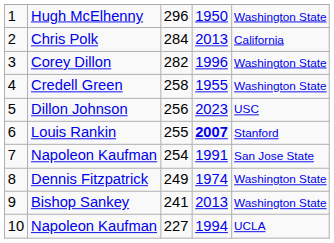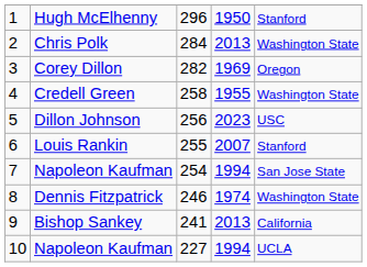 <table class="wikitable">
 <tr>
 </tr>
 <tr>
 <td>1</td>
 <td><a href='#'>Hugh McElhenny</a></td>
 <td>296</td>
 <td><a href='#'>1950</a></td>
-<td style="font-size:80%;"><a href='#'>Washington State</a></td>
+<td style="font-size:80%;"><a href='#'>Stanford</a></td>
 </tr>
 <tr>
 <td>2</td>
 <td><a href='#'>Chris Polk</a></td>
 <td>284</td>
 <td><a href='#'>2013</a></td>
-<td style="font-size:80%;"><a href='#'>California</a></td>
+<td style="font-size:80%;"><a href='#'>Washington State</a></td>
 </tr>
 <tr>
 <td>3</td>
 <td><a href='#'>Corey Dillon</a></td>
 <td>282</td>
-<td><a href='#'>1996</a></td>
-<td style="font-size:80%;"><a href='#'>Washington State</a></td>
+<td><a href='#'>1969</a></td>
+<td style="font-size:80%;"><a href='#'>Oregon</a></td>
 </tr>
 <tr>
 <td>4</td>
 <td><a href='#'>Credell Green</a></td>
 <td>258</td>
 <td><a href='#'>1955</a></td>
 <td style="font-size:80%;"><a href='#'>Washington State</a></td>
 </tr>
 <tr>
 <td>5</td>
 <td><a href='#'>Dillon Johnson</a></td>
 <td>256</td>
 <td><a href='#'>2023</a></td>
 <td style="font-size:80%;"><a href='#'>USC</a></td>
 </tr>
 <tr>
 <td>6</td>
 <td><a href='#'>Louis Rankin</a></td>
 <td>255</td>
-<td><strong><a href='#'>2007</a></strong></td>
+<td><a href='#'>2007</a></td>
 <td style="font-size:80%;"><a href='#'>Stanford</a></td>
 </tr>
 <tr>
 <td>7</td>
 <td><a href='#'>Napoleon Kaufman</a></td>
 <td>254</td>
-<td><a href='#'>1991</a></td>
+<td><a href='#'>1994</a></td>
 <td style="font-size:80%;"><a href='#'>San Jose State</a></td>
 </tr>
 <tr>
 <td>8</td>
 <td><a href='#'>Dennis Fitzpatrick</a></td>
-<td>249</td>
+<td>246</td>
 <td><a href='#'>1974</a></td>
 <td style="font-size:80%;"><a href='#'>Washington State</a></td>
 </tr>
 <tr>
 <td>9</td>
 <td><a href='#'>Bishop Sankey</a></td>
 <td>241</td>
 <td><a href='#'>2013</a></td>
-<td style="font-size:80%;"><a href='#'>Washington State</a></td>
+<td style="font-size:80%;"><a href='#'>California</a></td>
 </tr>
 <tr>
 <td>10</td>
 <td><a href='#'>Napoleon Kaufman</a></td>
 <td>227</td>
 <td><a href='#'>1994</a></td>
 <td style="font-size:80%;"><a href='#'>UCLA</a></td>
 </tr>
 </table>
